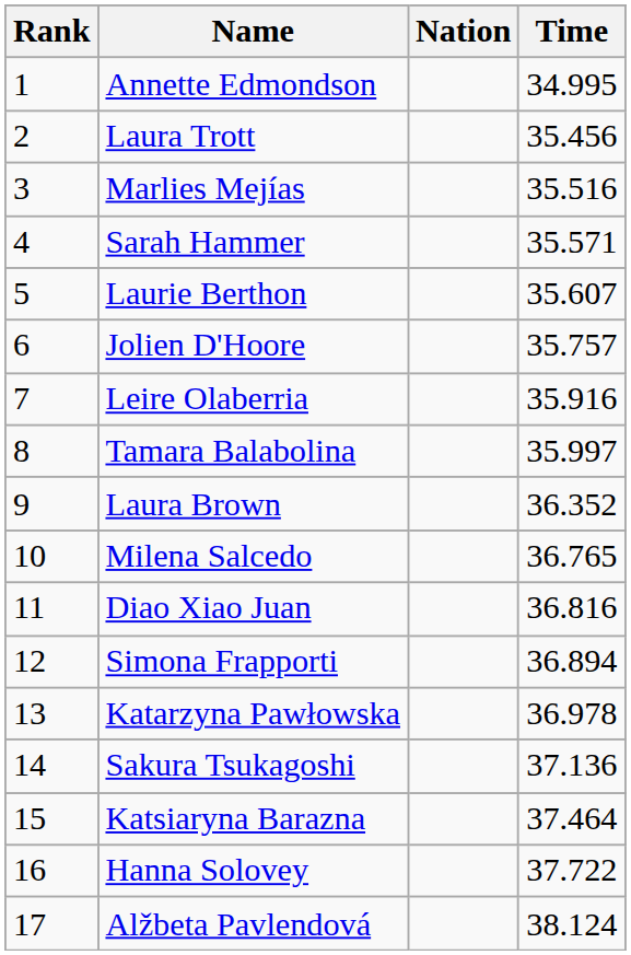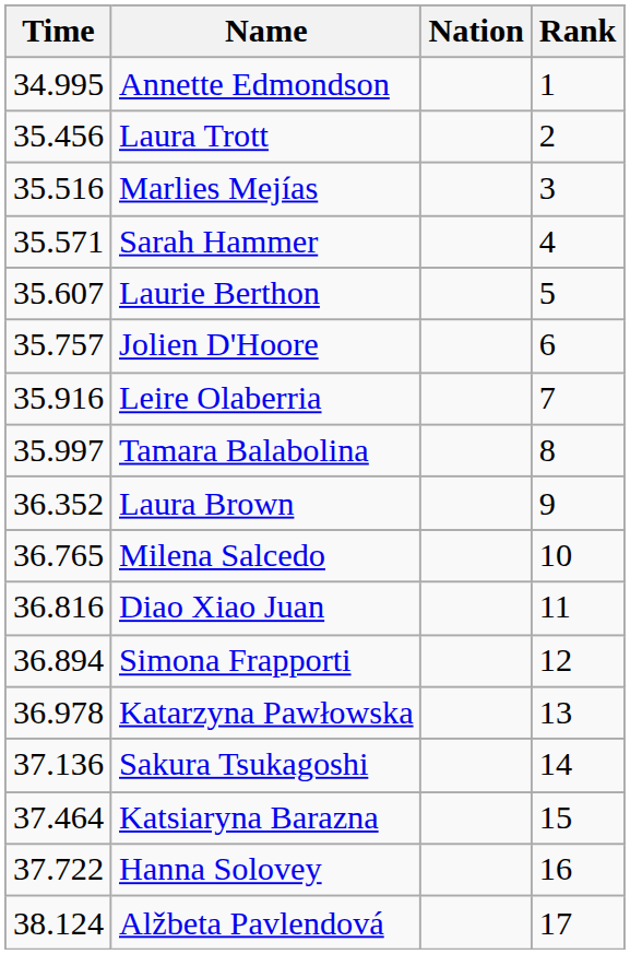 <table class="wikitable sortable" style="text-align:left">
 <tr>
-<th>Rank</th>
+<th>Time</th>
 <th>Name</th>
 <th>Nation</th>
-<th>Time</th>
+<th>Rank</th>
 </tr>
 <tr>
-<td>1</td>
+<td>34.995</td>
 <td><a href='#'>Annette Edmondson</a></td>
 <td></td>
-<td>34.995</td>
+<td>1</td>
 </tr>
 <tr>
-<td>2</td>
+<td>35.456</td>
 <td><a href='#'>Laura Trott</a></td>
 <td></td>
-<td>35.456</td>
+<td>2</td>
 </tr>
 <tr>
-<td>3</td>
+<td>35.516</td>
 <td><a href='#'>Marlies Mejías</a></td>
 <td></td>
-<td>35.516</td>
+<td>3</td>
 </tr>
 <tr>
-<td>4</td>
+<td>35.571</td>
 <td><a href='#'>Sarah Hammer</a></td>
 <td></td>
-<td>35.571</td>
+<td>4</td>
 </tr>
 <tr>
-<td>5</td>
+<td>35.607</td>
 <td><a href='#'>Laurie Berthon</a></td>
 <td></td>
-<td>35.607</td>
+<td>5</td>
 </tr>
 <tr>
-<td>6</td>
+<td>35.757</td>
 <td><a href='#'>Jolien D'Hoore</a></td>
 <td></td>
-<td>35.757</td>
+<td>6</td>
 </tr>
 <tr>
-<td>7</td>
+<td>35.916</td>
 <td><a href='#'>Leire Olaberria</a></td>
 <td></td>
-<td>35.916</td>
+<td>7</td>
 </tr>
 <tr>
-<td>8</td>
+<td>35.997</td>
 <td><a href='#'>Tamara Balabolina</a></td>
 <td></td>
-<td>35.997</td>
+<td>8</td>
 </tr>
 <tr>
-<td>9</td>
+<td>36.352</td>
 <td><a href='#'>Laura Brown</a></td>
 <td></td>
-<td>36.352</td>
+<td>9</td>
 </tr>
 <tr>
-<td>10</td>
+<td>36.765</td>
 <td><a href='#'>Milena Salcedo</a></td>
 <td></td>
-<td>36.765</td>
+<td>10</td>
 </tr>
 <tr>
-<td>11</td>
+<td>36.816</td>
 <td><a href='#'>Diao Xiao Juan</a></td>
 <td></td>
-<td>36.816</td>
+<td>11</td>
 </tr>
 <tr>
-<td>12</td>
+<td>36.894</td>
 <td><a href='#'>Simona Frapporti</a></td>
 <td></td>
-<td>36.894</td>
+<td>12</td>
 </tr>
 <tr>
-<td>13</td>
+<td>36.978</td>
 <td><a href='#'>Katarzyna Pawłowska</a></td>
 <td></td>
-<td>36.978</td>
+<td>13</td>
 </tr>
 <tr>
-<td>14</td>
+<td>37.136</td>
 <td><a href='#'>Sakura Tsukagoshi</a></td>
 <td></td>
-<td>37.136</td>
+<td>14</td>
 </tr>
 <tr>
-<td>15</td>
+<td>37.464</td>
 <td><a href='#'>Katsiaryna Barazna</a></td>
 <td></td>
-<td>37.464</td>
+<td>15</td>
 </tr>
 <tr>
-<td>16</td>
+<td>37.722</td>
 <td><a href='#'>Hanna Solovey</a></td>
 <td></td>
-<td>37.722</td>
+<td>16</td>
 </tr>
 <tr>
-<td>17</td>
+<td>38.124</td>
 <td><a href='#'>Alžbeta Pavlendová</a></td>
 <td></td>
-<td>38.124</td>
+<td>17</td>
 </tr>
 </table>
